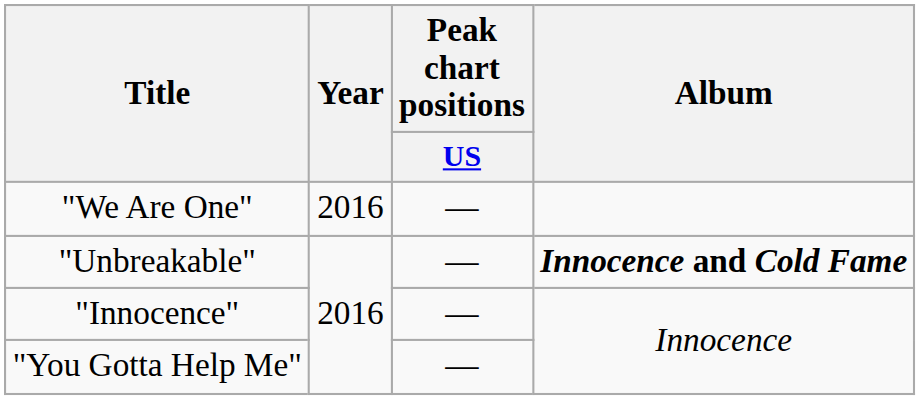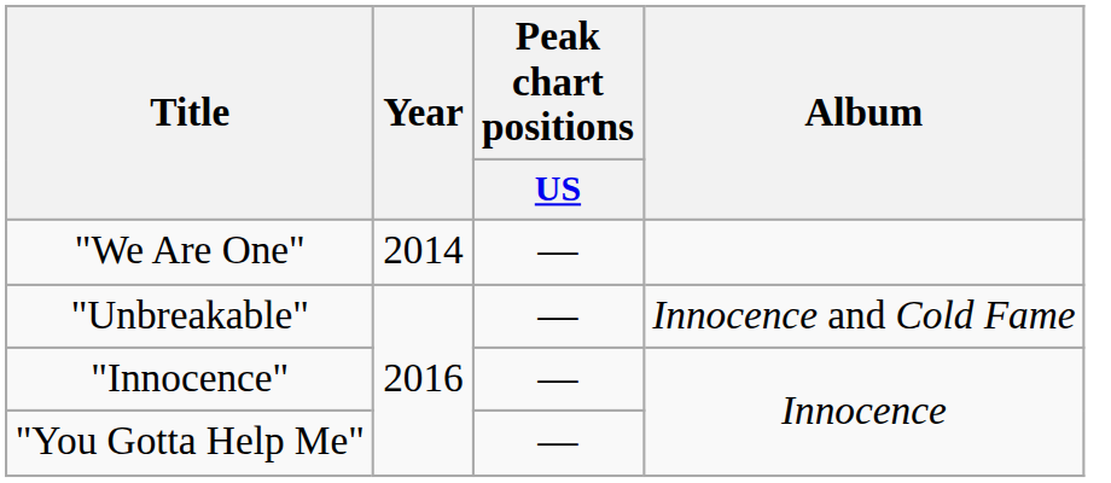 <table class="wikitable plainrowheaders" style="text-align:center;">
 <tr>
 <th scope="col" rowspan="2">Title</th>
 <th scope="col" rowspan="2">Year</th>
 <th scope="col">Peak chart positions</th>
 <th scope="col" rowspan="2">Album</th>
 </tr>
 <tr>
 <th scope="col" style="width:3em;font-size:90%;"><a href='#'>US</a><br></th>
 </tr>
 <tr>
 <td scope="row">"We Are One"</td>
-<td>2016</td>
+<td>2014</td>
 <td>—</td>
 <td></td>
 </tr>
 <tr>
 <td>"Unbreakable"</td>
 <td rowspan="3">2016</td>
 <td>—</td>
-<td><strong><em>Innocence</em> and <em>Cold Fame</em></strong></td>
+<td><em>Innocence</em> and <em>Cold Fame</em></td>
 </tr>
 <tr>
 <td>"Innocence"</td>
 <td>—</td>
 <td rowspan="2"><em>Innocence</em></td>
 </tr>
 <tr>
 <td>"You Gotta Help Me"</td>
 <td>—</td>
 </tr>
 </table>
